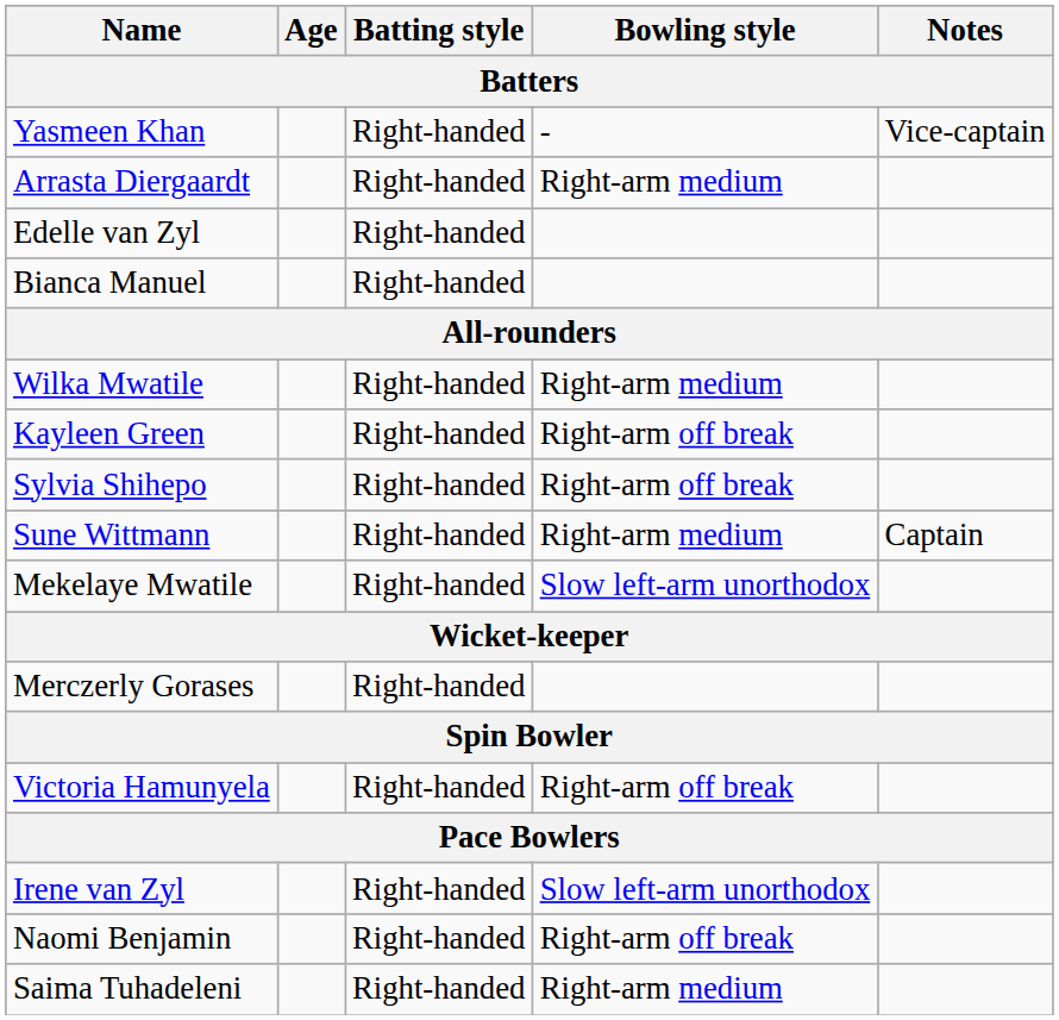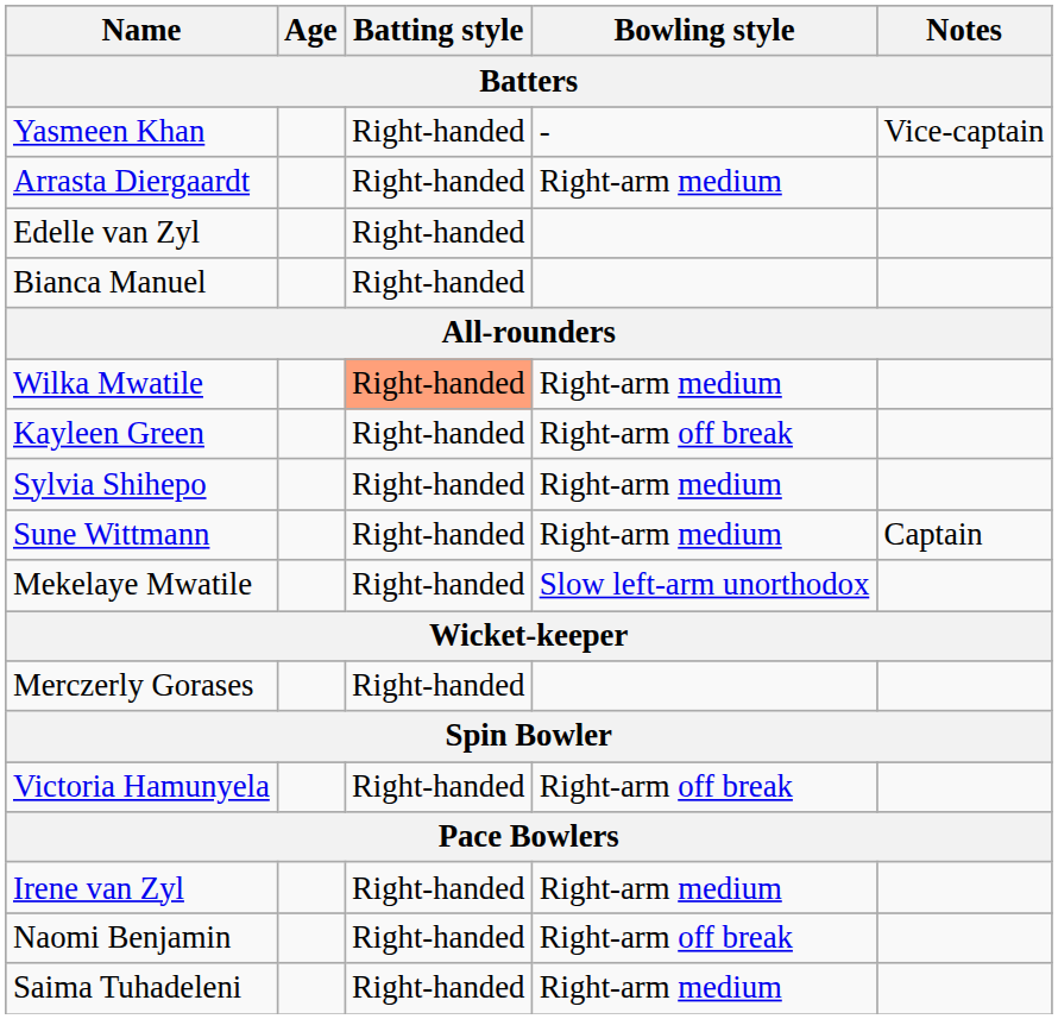 <table class="wikitable">
 <tr>
 <th>Name</th>
 <th>Age</th>
 <th>Batting style</th>
 <th>Bowling style</th>
 <th>Notes</th>
 </tr>
 <tr>
 <th colspan="5">Batters</th>
 </tr>
 <tr>
 <td><a href='#'>Yasmeen Khan</a></td>
 <td></td>
 <td>Right-handed</td>
 <td>-</td>
 <td>Vice-captain</td>
 </tr>
 <tr>
 <td><a href='#'>Arrasta Diergaardt</a></td>
 <td></td>
 <td>Right-handed</td>
 <td>Right-arm <a href='#'>medium</a></td>
 <td></td>
 </tr>
 <tr>
 <td>Edelle van Zyl</td>
 <td></td>
 <td>Right-handed</td>
 <td></td>
 <td></td>
 </tr>
 <tr>
 <td>Bianca Manuel</td>
 <td></td>
 <td>Right-handed</td>
 <td></td>
 <td></td>
 </tr>
 <tr>
 <th colspan="5">All-rounders</th>
 </tr>
 <tr>
 <td><a href='#'>Wilka Mwatile</a></td>
 <td></td>
-<td>Right-handed</td>
+<td style="background: lightsalmon;">Right-handed</td>
 <td>Right-arm <a href='#'>medium</a></td>
 <td></td>
 </tr>
 <tr>
 <td><a href='#'>Kayleen Green</a></td>
 <td></td>
 <td>Right-handed</td>
 <td>Right-arm <a href='#'>off break</a></td>
 <td></td>
 </tr>
 <tr>
 <td><a href='#'>Sylvia Shihepo</a></td>
 <td></td>
 <td>Right-handed</td>
-<td>Right-arm <a href='#'>off break</a></td>
+<td>Right-arm <a href='#'>medium</a></td>
 <td></td>
 </tr>
 <tr>
 <td><a href='#'>Sune Wittmann</a></td>
 <td></td>
 <td>Right-handed</td>
 <td>Right-arm <a href='#'>medium</a></td>
 <td>Captain</td>
 </tr>
 <tr>
 <td>Mekelaye Mwatile</td>
 <td></td>
 <td>Right-handed</td>
 <td><a href='#'>Slow left-arm unorthodox</a></td>
 <td></td>
 </tr>
 <tr>
 <th colspan="5">Wicket-keeper</th>
 </tr>
 <tr>
 <td>Merczerly Gorases</td>
 <td></td>
 <td>Right-handed</td>
 <td></td>
 <td></td>
 </tr>
 <tr>
 <th colspan="5">Spin Bowler</th>
 </tr>
 <tr>
 <td><a href='#'>Victoria Hamunyela</a></td>
 <td></td>
 <td>Right-handed</td>
 <td>Right-arm <a href='#'>off break</a></td>
 <td></td>
 </tr>
 <tr>
 <th colspan="5">Pace Bowlers</th>
 </tr>
 <tr>
 <td><a href='#'>Irene van Zyl</a></td>
 <td></td>
 <td>Right-handed</td>
-<td><a href='#'>Slow left-arm unorthodox</a></td>
+<td>Right-arm <a href='#'>medium</a></td>
 <td></td>
 </tr>
 <tr>
 <td>Naomi Benjamin</td>
 <td></td>
 <td>Right-handed</td>
 <td>Right-arm <a href='#'>off break</a></td>
 <td></td>
 </tr>
 <tr>
 <td>Saima Tuhadeleni</td>
 <td></td>
 <td>Right-handed</td>
 <td>Right-arm <a href='#'>medium</a></td>
 <td></td>
 </tr>
 </table>
